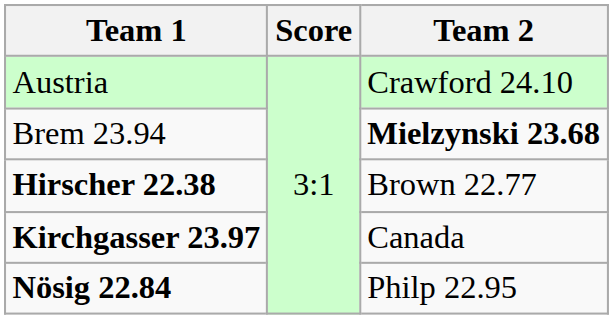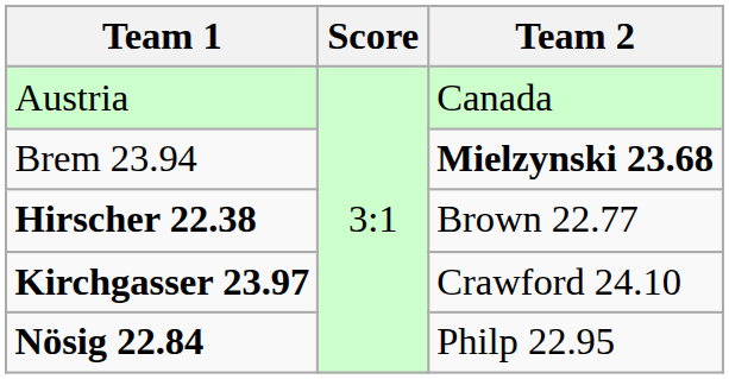 <table class="wikitable">
 <tr>
 <th>Team 1</th>
 <th>Score</th>
 <th>Team 2</th>
 </tr>
 <tr style="background:#cfc;">
 <td> Austria</td>
 <td rowspan=5 align="center">3:1</td>
-<td>Crawford 24.10</td>
+<td> Canada</td>
 </tr>
 <tr>
 <td>Brem 23.94</td>
 <td><strong>Mielzynski 23.68</strong></td>
 </tr>
 <tr>
 <td><strong>Hirscher 22.38</strong></td>
 <td>Brown 22.77</td>
 </tr>
 <tr>
 <td><strong>Kirchgasser 23.97</strong></td>
-<td> Canada</td>
+<td>Crawford 24.10</td>
 </tr>
 <tr>
 <td><strong>Nösig 22.84</strong></td>
 <td>Philp 22.95</td>
 </tr>
 </table>
